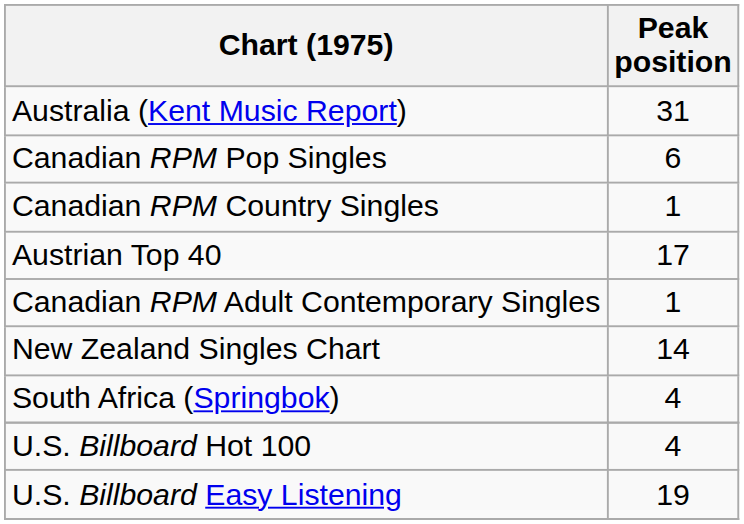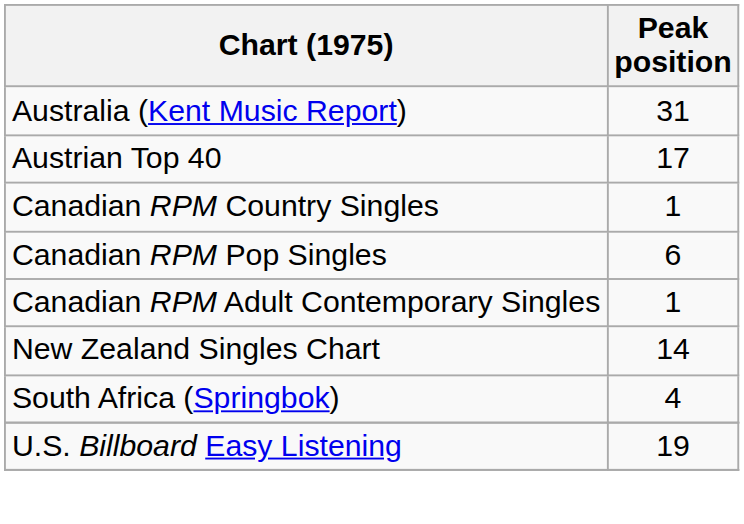 <table class="wikitable sortable">
 <tr>
 <th align="left">Chart (1975)</th>
 <th align="left">Peak<br>position</th>
 </tr>
 <tr>
 <td>Australia (<a href='#'>Kent Music Report</a>)</td>
 <td style="text-align:center;">31</td>
 </tr>
 <tr>
-<td style="text-align:left;">Canadian <em>RPM</em> Pop Singles</td>
-<td style="text-align:center;">6</td>
+<td style="text-align:left;">Austrian Top 40</td>
+<td style="text-align:center;">17</td>
 </tr>
 <tr>
 <td style="text-align:left;">Canadian <em>RPM</em> Country Singles</td>
 <td style="text-align:center;">1</td>
 </tr>
 <tr>
-<td style="text-align:left;">Austrian Top 40</td>
-<td style="text-align:center;">17</td>
+<td style="text-align:left;">Canadian <em>RPM</em> Pop Singles</td>
+<td style="text-align:center;">6</td>
 </tr>
 <tr>
 <td style="text-align:left;">Canadian <em>RPM</em> Adult Contemporary Singles</td>
 <td style="text-align:center;">1</td>
 </tr>
 <tr>
 <td style="text-align:left;">New Zealand Singles Chart</td>
 <td style="text-align:center;">14</td>
 </tr>
 <tr>
 <td>South Africa (<a href='#'>Springbok</a>)</td>
 <td align="center">4</td>
 </tr>
 <tr>
 </tr>
 <tr>
-<td style="text-align:left;">U.S. <em>Billboard</em> Hot 100</td>
-<td style="text-align:center;">4</td>
-</tr>
-<tr>
 <td style="text-align:left;">U.S. <em>Billboard</em> <a href='#'>Easy Listening</a></td>
 <td style="text-align:center;">19</td>
 </tr>
 <tr>
 </tr>
 </table>
